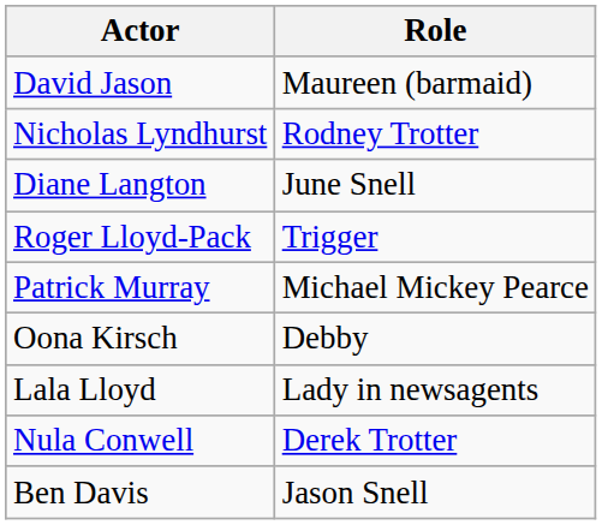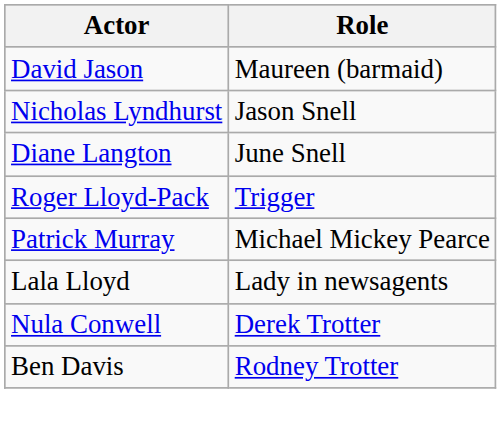 <table class="wikitable">
 <tr>
 <th>Actor</th>
 <th>Role</th>
 </tr>
 <tr>
 <td><a href='#'>David Jason</a></td>
 <td>Maureen (barmaid)</td>
 </tr>
 <tr>
 <td><a href='#'>Nicholas Lyndhurst</a></td>
-<td><a href='#'>Rodney Trotter</a></td>
+<td>Jason Snell</td>
 </tr>
 <tr>
 <td><a href='#'>Diane Langton</a></td>
 <td>June Snell</td>
 </tr>
 <tr>
 <td><a href='#'>Roger Lloyd-Pack</a></td>
 <td><a href='#'>Trigger</a></td>
 </tr>
 <tr>
 <td><a href='#'>Patrick Murray</a></td>
 <td>Michael Mickey Pearce</td>
 </tr>
 <tr>
-<td>Oona Kirsch</td>
-<td>Debby</td>
-</tr>
-<tr>
 <td>Lala Lloyd</td>
 <td>Lady in newsagents</td>
 </tr>
 <tr>
 <td><a href='#'>Nula Conwell</a></td>
 <td><a href='#'>Derek Trotter</a></td>
 </tr>
 <tr>
 <td>Ben Davis</td>
-<td>Jason Snell</td>
+<td><a href='#'>Rodney Trotter</a></td>
 </tr>
 </table>
